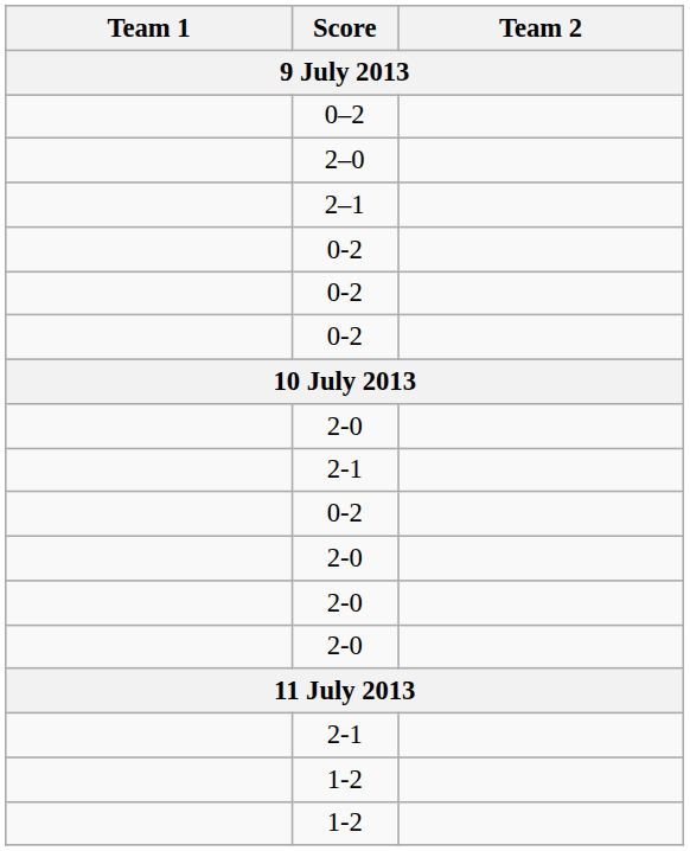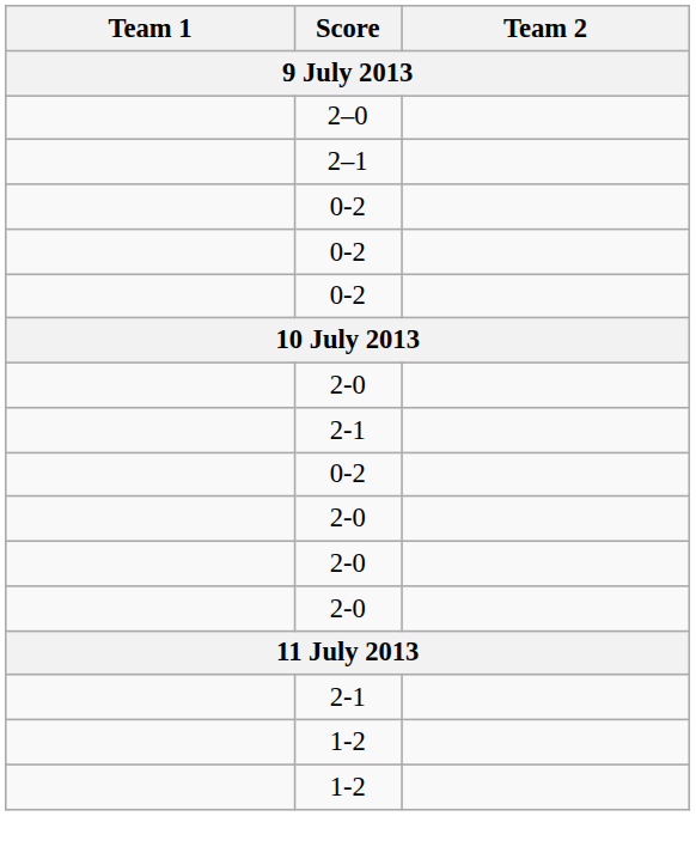 <table class="wikitable" style="text-align: center; font-size:90% ">
 <tr>
 <th align="right" width="147">Team 1</th>
 <th width="50">Score</th>
 <th align="left" width="147">Team 2</th>
 </tr>
 <tr>
 <th colspan=3>9 July 2013</th>
-</tr>
-<tr>
-<td align=right></td>
-<td align=center>0–2</td>
-<td align=left><strong></strong></td>
 </tr>
 <tr>
 <td align=right><strong></strong></td>
 <td align=center>2–0</td>
 <td align=left></td>
 </tr>
 <tr>
 <td align=right><strong></strong></td>
 <td align=center>2–1</td>
 <td align=left></td>
 </tr>
 <tr>
 <td align=right></td>
 <td align=center>0-2</td>
 <td align=left><strong></strong></td>
 </tr>
 <tr>
 <td align=right></td>
 <td align=center>0-2</td>
 <td align=left><strong></strong></td>
 </tr>
 <tr>
 <td align=right></td>
 <td align=center>0-2</td>
 <td align=left><strong></strong></td>
 </tr>
 <tr>
 <th colspan=3>10 July 2013</th>
 </tr>
 <tr>
 <td align=right><strong></strong></td>
 <td align=center>2-0</td>
 <td align=left></td>
 </tr>
 <tr>
 <td align=right><strong></strong></td>
 <td align=center>2-1</td>
 <td align=left></td>
 </tr>
 <tr>
 <td align=right></td>
 <td align=center>0-2</td>
 <td align=left><strong></strong></td>
 </tr>
 <tr>
 <td align=right><strong></strong></td>
 <td align=center>2-0</td>
 <td align=left></td>
 </tr>
 <tr>
 <td align=right><strong></strong></td>
 <td align=center>2-0</td>
 <td align=left></td>
 </tr>
 <tr>
 <td align=right><strong></strong></td>
 <td align=center>2-0</td>
 <td align=left></td>
 </tr>
 <tr>
 <th colspan=3>11 July 2013</th>
 </tr>
 <tr>
 <td align=right><strong></strong></td>
 <td align=center>2-1</td>
 <td align=left></td>
 </tr>
 <tr>
 <td align=right></td>
 <td align=center>1-2</td>
 <td align=left><strong></strong></td>
 </tr>
 <tr>
 <td align=right></td>
 <td align=center>1-2</td>
 <td align=left><strong></strong></td>
 </tr>
 </table>
